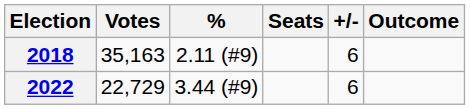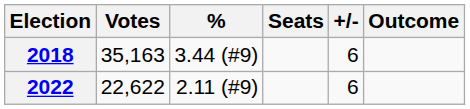 <table class="wikitable" style="text-align:right;">
 <tr>
 <th>Election</th>
 <th>Votes</th>
 <th>%</th>
 <th>Seats</th>
 <th>+/-</th>
 <th>Outcome</th>
 </tr>
 <tr>
 <th><a href='#'>2018</a></th>
 <td>35,163</td>
-<td>2.11 (#9)</td>
+<td>3.44 (#9)</td>
 <td></td>
 <td> 6</td>
 <td></td>
 </tr>
 <tr>
 <th><a href='#'>2022</a></th>
-<td>22,729</td>
-<td>3.44 (#9)</td>
+<td>22,622</td>
+<td>2.11 (#9)</td>
 <td></td>
 <td> 6</td>
 <td></td>
 </tr>
 </table>
